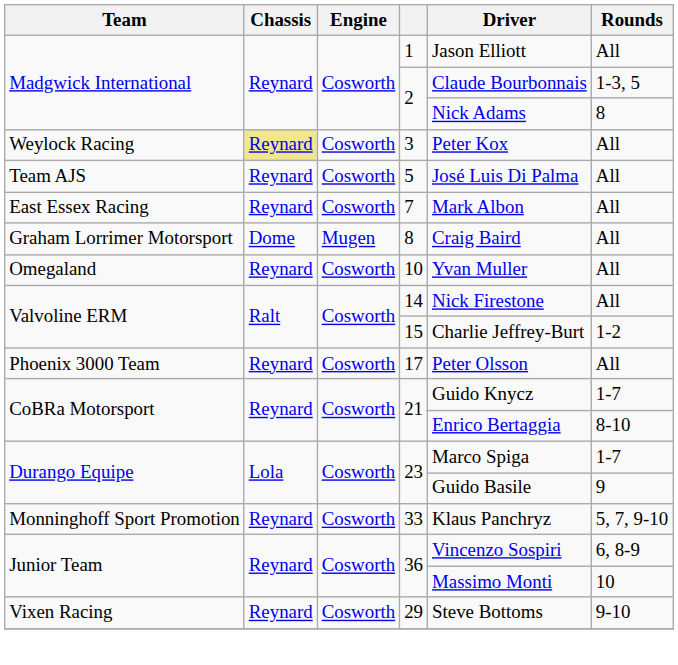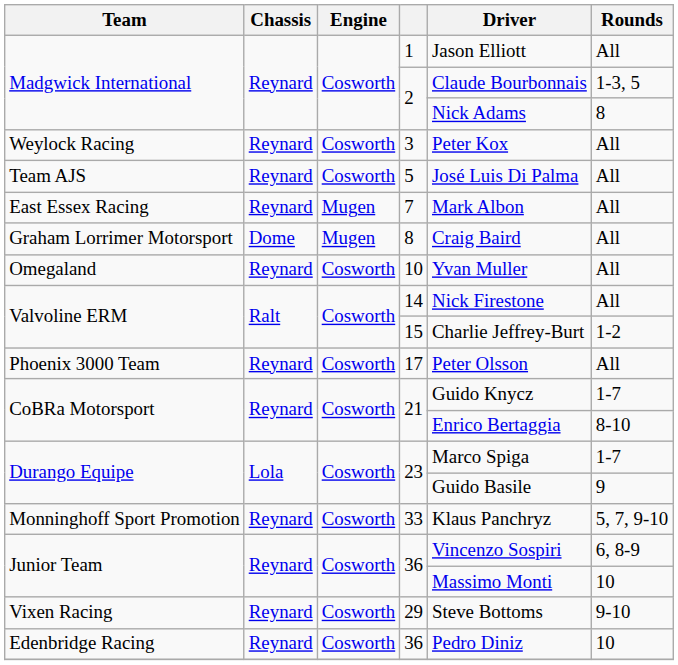 <table class="wikitable" style="font-size:85%">
 <tr>
 <th>Team</th>
 <th>Chassis</th>
 <th>Engine</th>
 <th></th>
 <th>Driver</th>
 <th>Rounds</th>
 </tr>
 <tr>
 <td rowspan=3> <a href='#'>Madgwick International</a></td>
 <td rowspan=3><a href='#'>Reynard</a></td>
 <td rowspan=3><a href='#'>Cosworth</a></td>
 <td>1</td>
 <td> Jason Elliott</td>
 <td>All</td>
 </tr>
 <tr>
 <td rowspan=2>2</td>
 <td> <a href='#'>Claude Bourbonnais</a></td>
 <td>1-3, 5</td>
 </tr>
 <tr>
 <td> <a href='#'>Nick Adams</a></td>
 <td>8</td>
 </tr>
 <tr>
 <td> Weylock Racing</td>
-<td style="background: khaki;"><a href='#'>Reynard</a></td>
+<td><a href='#'>Reynard</a></td>
 <td><a href='#'>Cosworth</a></td>
 <td>3</td>
 <td> <a href='#'>Peter Kox</a></td>
 <td>All</td>
 </tr>
 <tr>
 <td> Team AJS</td>
 <td><a href='#'>Reynard</a></td>
 <td><a href='#'>Cosworth</a></td>
 <td>5</td>
 <td> <a href='#'>José Luis Di Palma</a></td>
 <td>All</td>
 </tr>
 <tr>
 <td> East Essex Racing</td>
 <td><a href='#'>Reynard</a></td>
-<td><a href='#'>Cosworth</a></td>
+<td><a href='#'>Mugen</a></td>
 <td>7</td>
 <td> <a href='#'>Mark Albon</a></td>
 <td>All</td>
 </tr>
 <tr>
 <td> Graham Lorrimer Motorsport</td>
 <td><a href='#'>Dome</a></td>
 <td><a href='#'>Mugen</a></td>
 <td>8</td>
 <td> <a href='#'>Craig Baird</a></td>
 <td>All</td>
 </tr>
 <tr>
 <td> Omegaland</td>
 <td><a href='#'>Reynard</a></td>
 <td><a href='#'>Cosworth</a></td>
 <td>10</td>
 <td> <a href='#'>Yvan Muller</a></td>
 <td>All</td>
 </tr>
 <tr>
 <td rowspan=2> Valvoline ERM</td>
 <td rowspan=2><a href='#'>Ralt</a></td>
 <td rowspan=2><a href='#'>Cosworth</a></td>
 <td>14</td>
 <td> <a href='#'>Nick Firestone</a></td>
 <td>All</td>
 </tr>
 <tr>
 <td>15</td>
 <td> Charlie Jeffrey-Burt</td>
 <td>1-2</td>
 </tr>
 <tr>
 <td> Phoenix 3000 Team</td>
 <td><a href='#'>Reynard</a></td>
 <td><a href='#'>Cosworth</a></td>
 <td>17</td>
 <td> <a href='#'>Peter Olsson</a></td>
 <td>All</td>
 </tr>
 <tr>
 <td rowspan=2> CoBRa Motorsport</td>
 <td rowspan=2><a href='#'>Reynard</a></td>
 <td rowspan=2><a href='#'>Cosworth</a></td>
 <td rowspan=2>21</td>
 <td> Guido Knycz</td>
 <td>1-7</td>
 </tr>
 <tr>
 <td> <a href='#'>Enrico Bertaggia</a></td>
 <td>8-10</td>
 </tr>
 <tr>
 <td rowspan=2> <a href='#'>Durango Equipe</a></td>
 <td rowspan=2><a href='#'>Lola</a></td>
 <td rowspan=2><a href='#'>Cosworth</a></td>
 <td rowspan=2>23</td>
 <td> Marco Spiga</td>
 <td>1-7</td>
 </tr>
 <tr>
 <td> Guido Basile</td>
 <td>9</td>
 </tr>
 <tr>
 <td> Monninghoff Sport Promotion</td>
 <td><a href='#'>Reynard</a></td>
 <td><a href='#'>Cosworth</a></td>
 <td>33</td>
 <td> Klaus Panchryz</td>
 <td>5, 7, 9-10</td>
 </tr>
 <tr>
 <td rowspan=2> Junior Team</td>
 <td rowspan=2><a href='#'>Reynard</a></td>
 <td rowspan=2><a href='#'>Cosworth</a></td>
 <td rowspan=2>36</td>
 <td> <a href='#'>Vincenzo Sospiri</a></td>
 <td>6, 8-9</td>
 </tr>
 <tr>
 <td> <a href='#'>Massimo Monti</a></td>
 <td>10</td>
 </tr>
 <tr>
 <td> Vixen Racing</td>
 <td><a href='#'>Reynard</a></td>
 <td><a href='#'>Cosworth</a></td>
 <td>29</td>
 <td> Steve Bottoms</td>
 <td>9-10</td>
 </tr>
 <tr>
+<td> Edenbridge Racing</td>
+<td><a href='#'>Reynard</a></td>
+<td><a href='#'>Cosworth</a></td>
+<td>36</td>
+<td> <a href='#'>Pedro Diniz</a></td>
+<td>10</td>
+</tr>
+<tr>
 </tr>
 </table>
